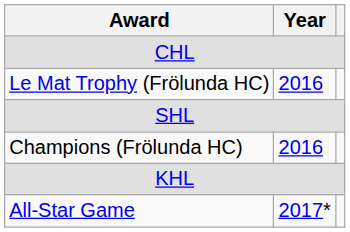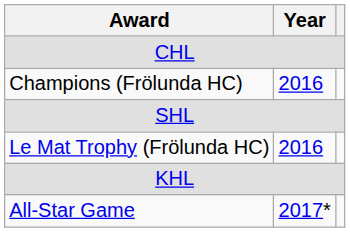 <table class="wikitable">
 <tr>
 <th>Award</th>
 <th>Year</th>
 <th></th>
 </tr>
 <tr ALIGN="center" bgcolor="#e0e0e0">
 <td colspan="3"><a href='#'>CHL</a></td>
 </tr>
 <tr>
-<td><a href='#'>Le Mat Trophy</a> (Frölunda HC)</td>
+<td>Champions (Frölunda HC)</td>
 <td><a href='#'>2016</a></td>
 <td></td>
 </tr>
 <tr ALIGN="center" bgcolor="#e0e0e0">
 <td colspan="3"><a href='#'>SHL</a></td>
 </tr>
 <tr>
-<td>Champions (Frölunda HC)</td>
+<td><a href='#'>Le Mat Trophy</a> (Frölunda HC)</td>
 <td><a href='#'>2016</a></td>
 <td></td>
 </tr>
 <tr ALIGN="center" bgcolor="#e0e0e0">
 <td colspan="3"><a href='#'>KHL</a></td>
 </tr>
 <tr>
 <td><a href='#'>All-Star Game</a></td>
 <td><a href='#'>2017</a>*</td>
 <td></td>
 </tr>
 </table>
